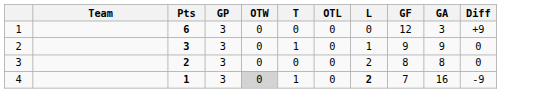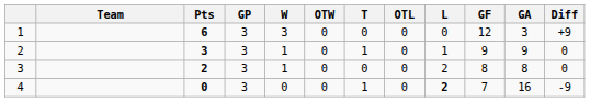 <table class="wikitable" style="text-align:center;">
 <tr>
 <th width=30></th>
 <th width=165>Team</th>
 <th width=40>Pts</th>
 <th width=40>GP</th>
+<th width=40>W</th>
 <th width=40>OTW</th>
 <th width=40>T</th>
 <th width=40>OTL</th>
 <th width=40>L</th>
 <th width=40>GF</th>
 <th width=40>GA</th>
 <th width=40>Diff</th>
 </tr>
 <tr>
 <td>1</td>
 <td style="text-align:left;"></td>
 <td><strong>6</strong></td>
+<td>3</td>
 <td>3</td>
 <td>0</td>
 <td>0</td>
 <td>0</td>
 <td>0</td>
 <td>12</td>
 <td>3</td>
 <td>+9</td>
 </tr>
 <tr>
 <td>2</td>
 <td style="text-align:left;"></td>
 <td><strong>3</strong></td>
 <td>3</td>
+<td>1</td>
 <td>0</td>
 <td>1</td>
 <td>0</td>
 <td>1</td>
 <td>9</td>
 <td>9</td>
 <td>0</td>
 </tr>
 <tr>
 <td>3</td>
 <td style="text-align:left;"></td>
 <td><strong>2</strong></td>
 <td>3</td>
+<td>1</td>
 <td>0</td>
 <td>0</td>
 <td>0</td>
 <td>2</td>
 <td>8</td>
 <td>8</td>
 <td>0</td>
 </tr>
 <tr>
 <td>4</td>
 <td style="text-align:left;"></td>
-<td><strong>1</strong></td>
+<td><strong>0</strong></td>
 <td>3</td>
-<td style="background: lightgrey;">0</td>
+<td>0</td>
+<td>0</td>
 <td>1</td>
 <td>0</td>
 <td><strong>2</strong></td>
 <td>7</td>
 <td>16</td>
 <td>-9</td>
 </tr>
 </table>
